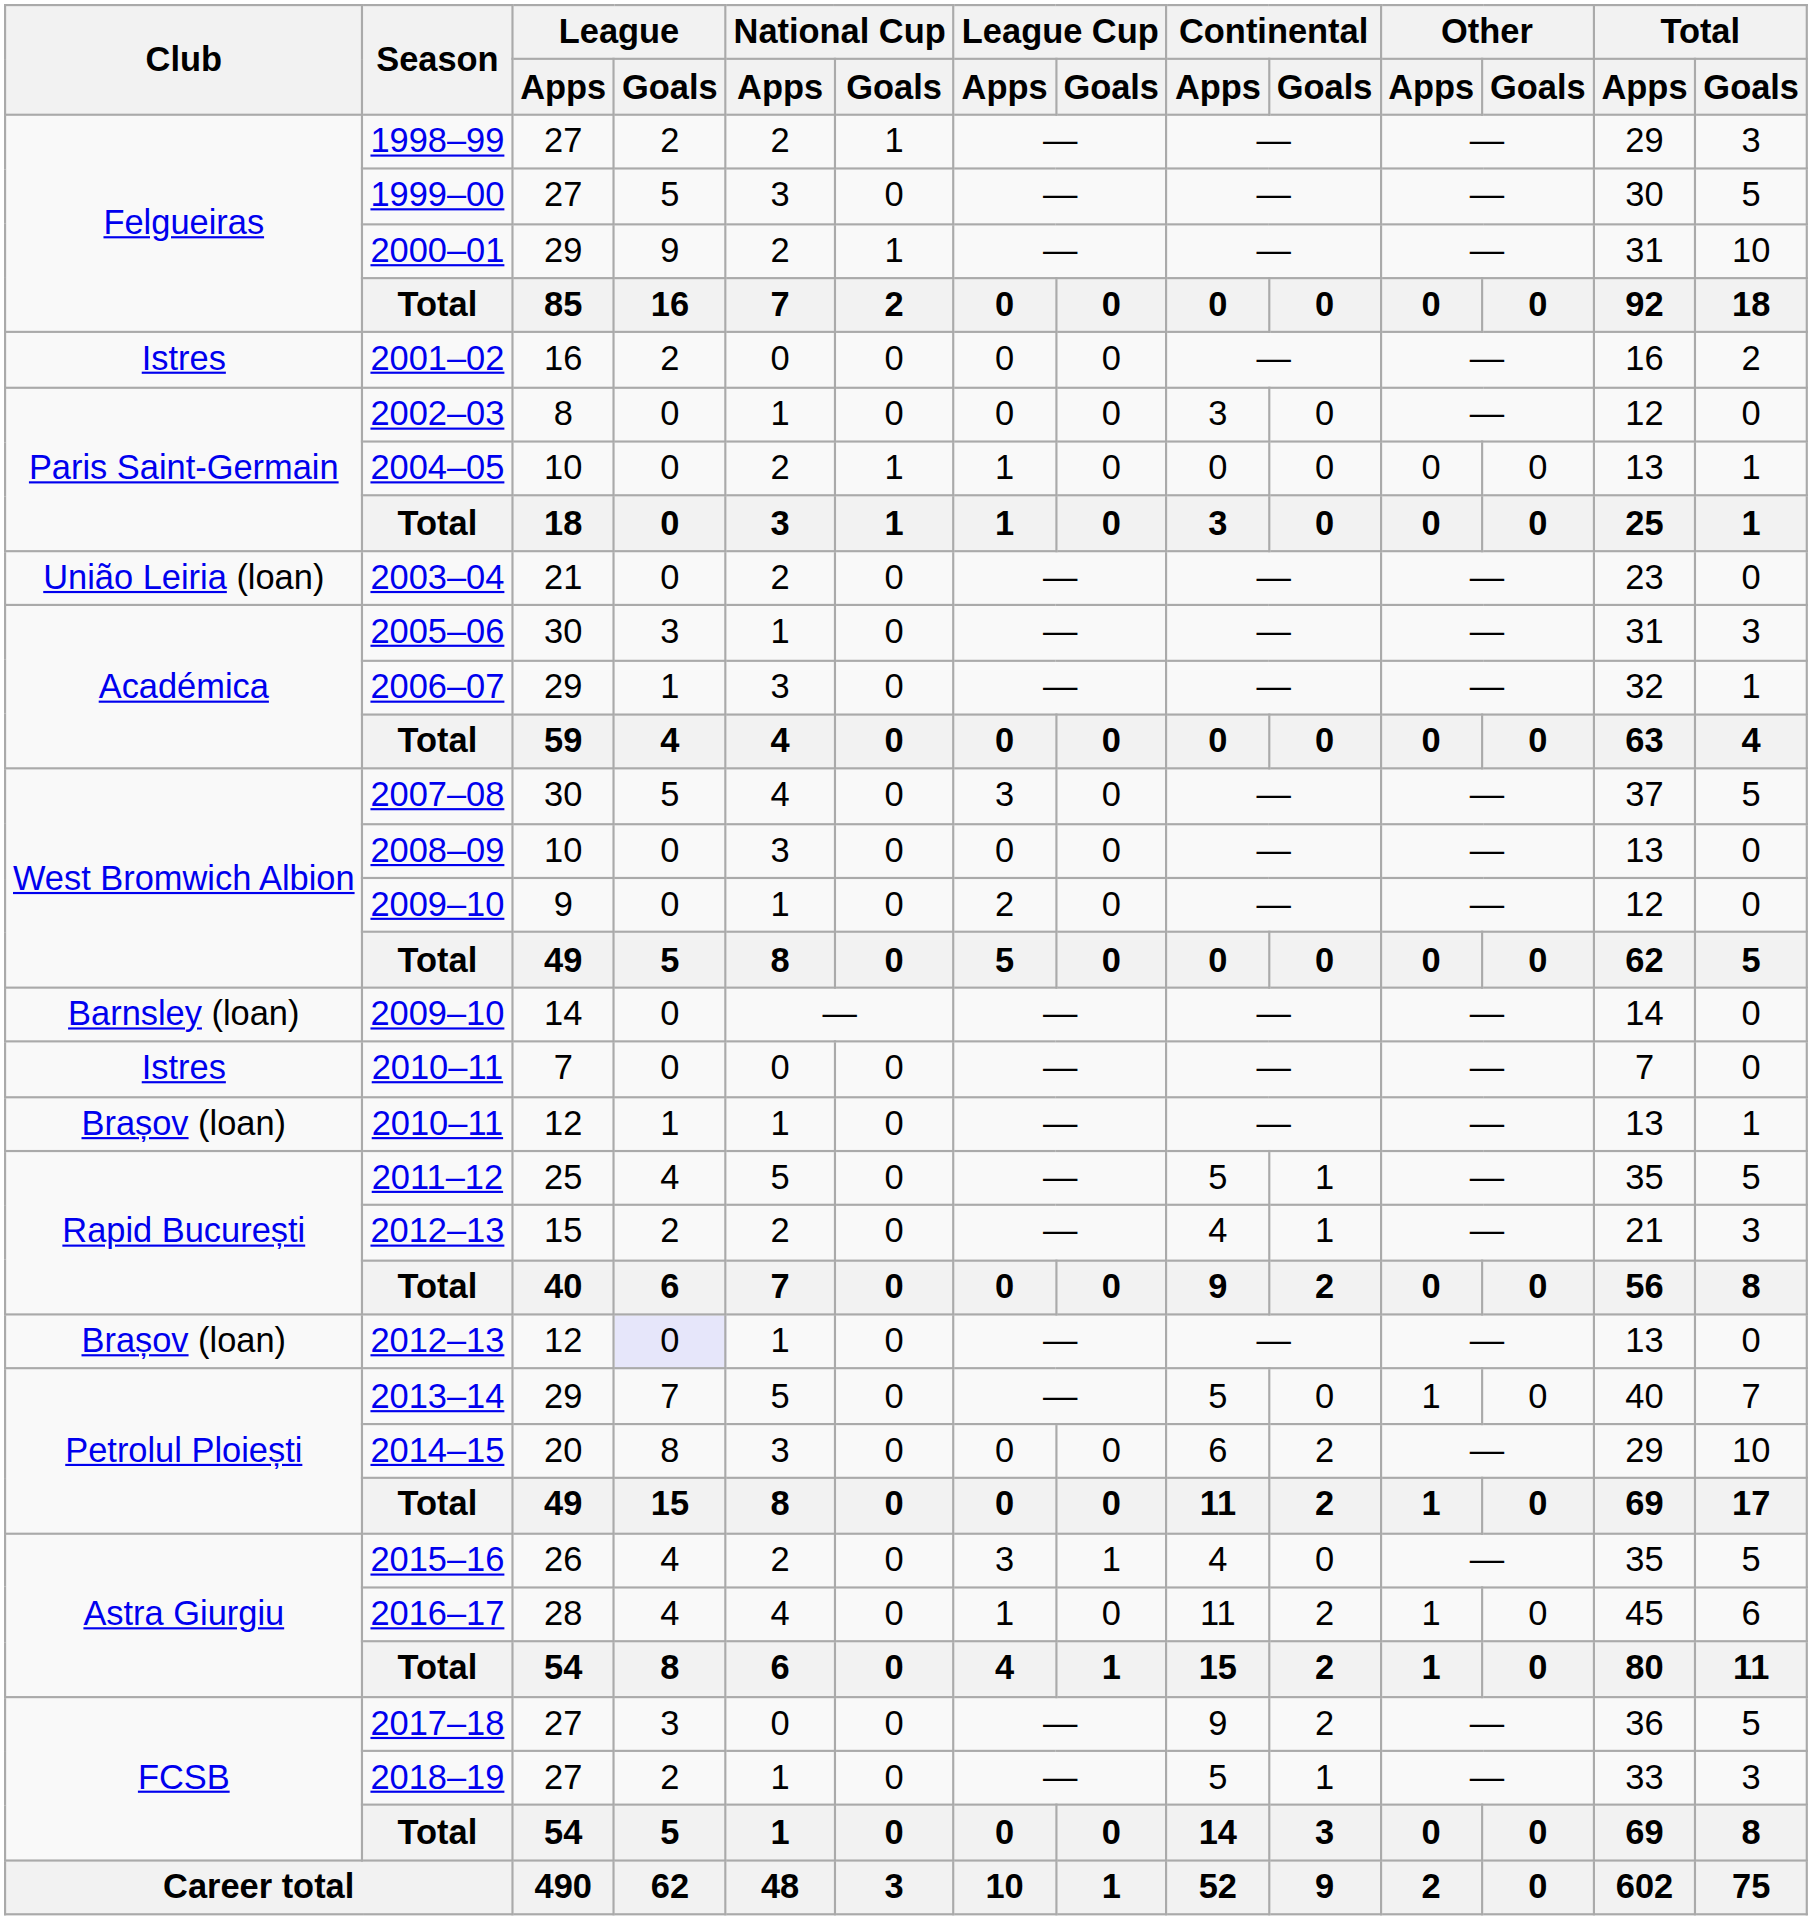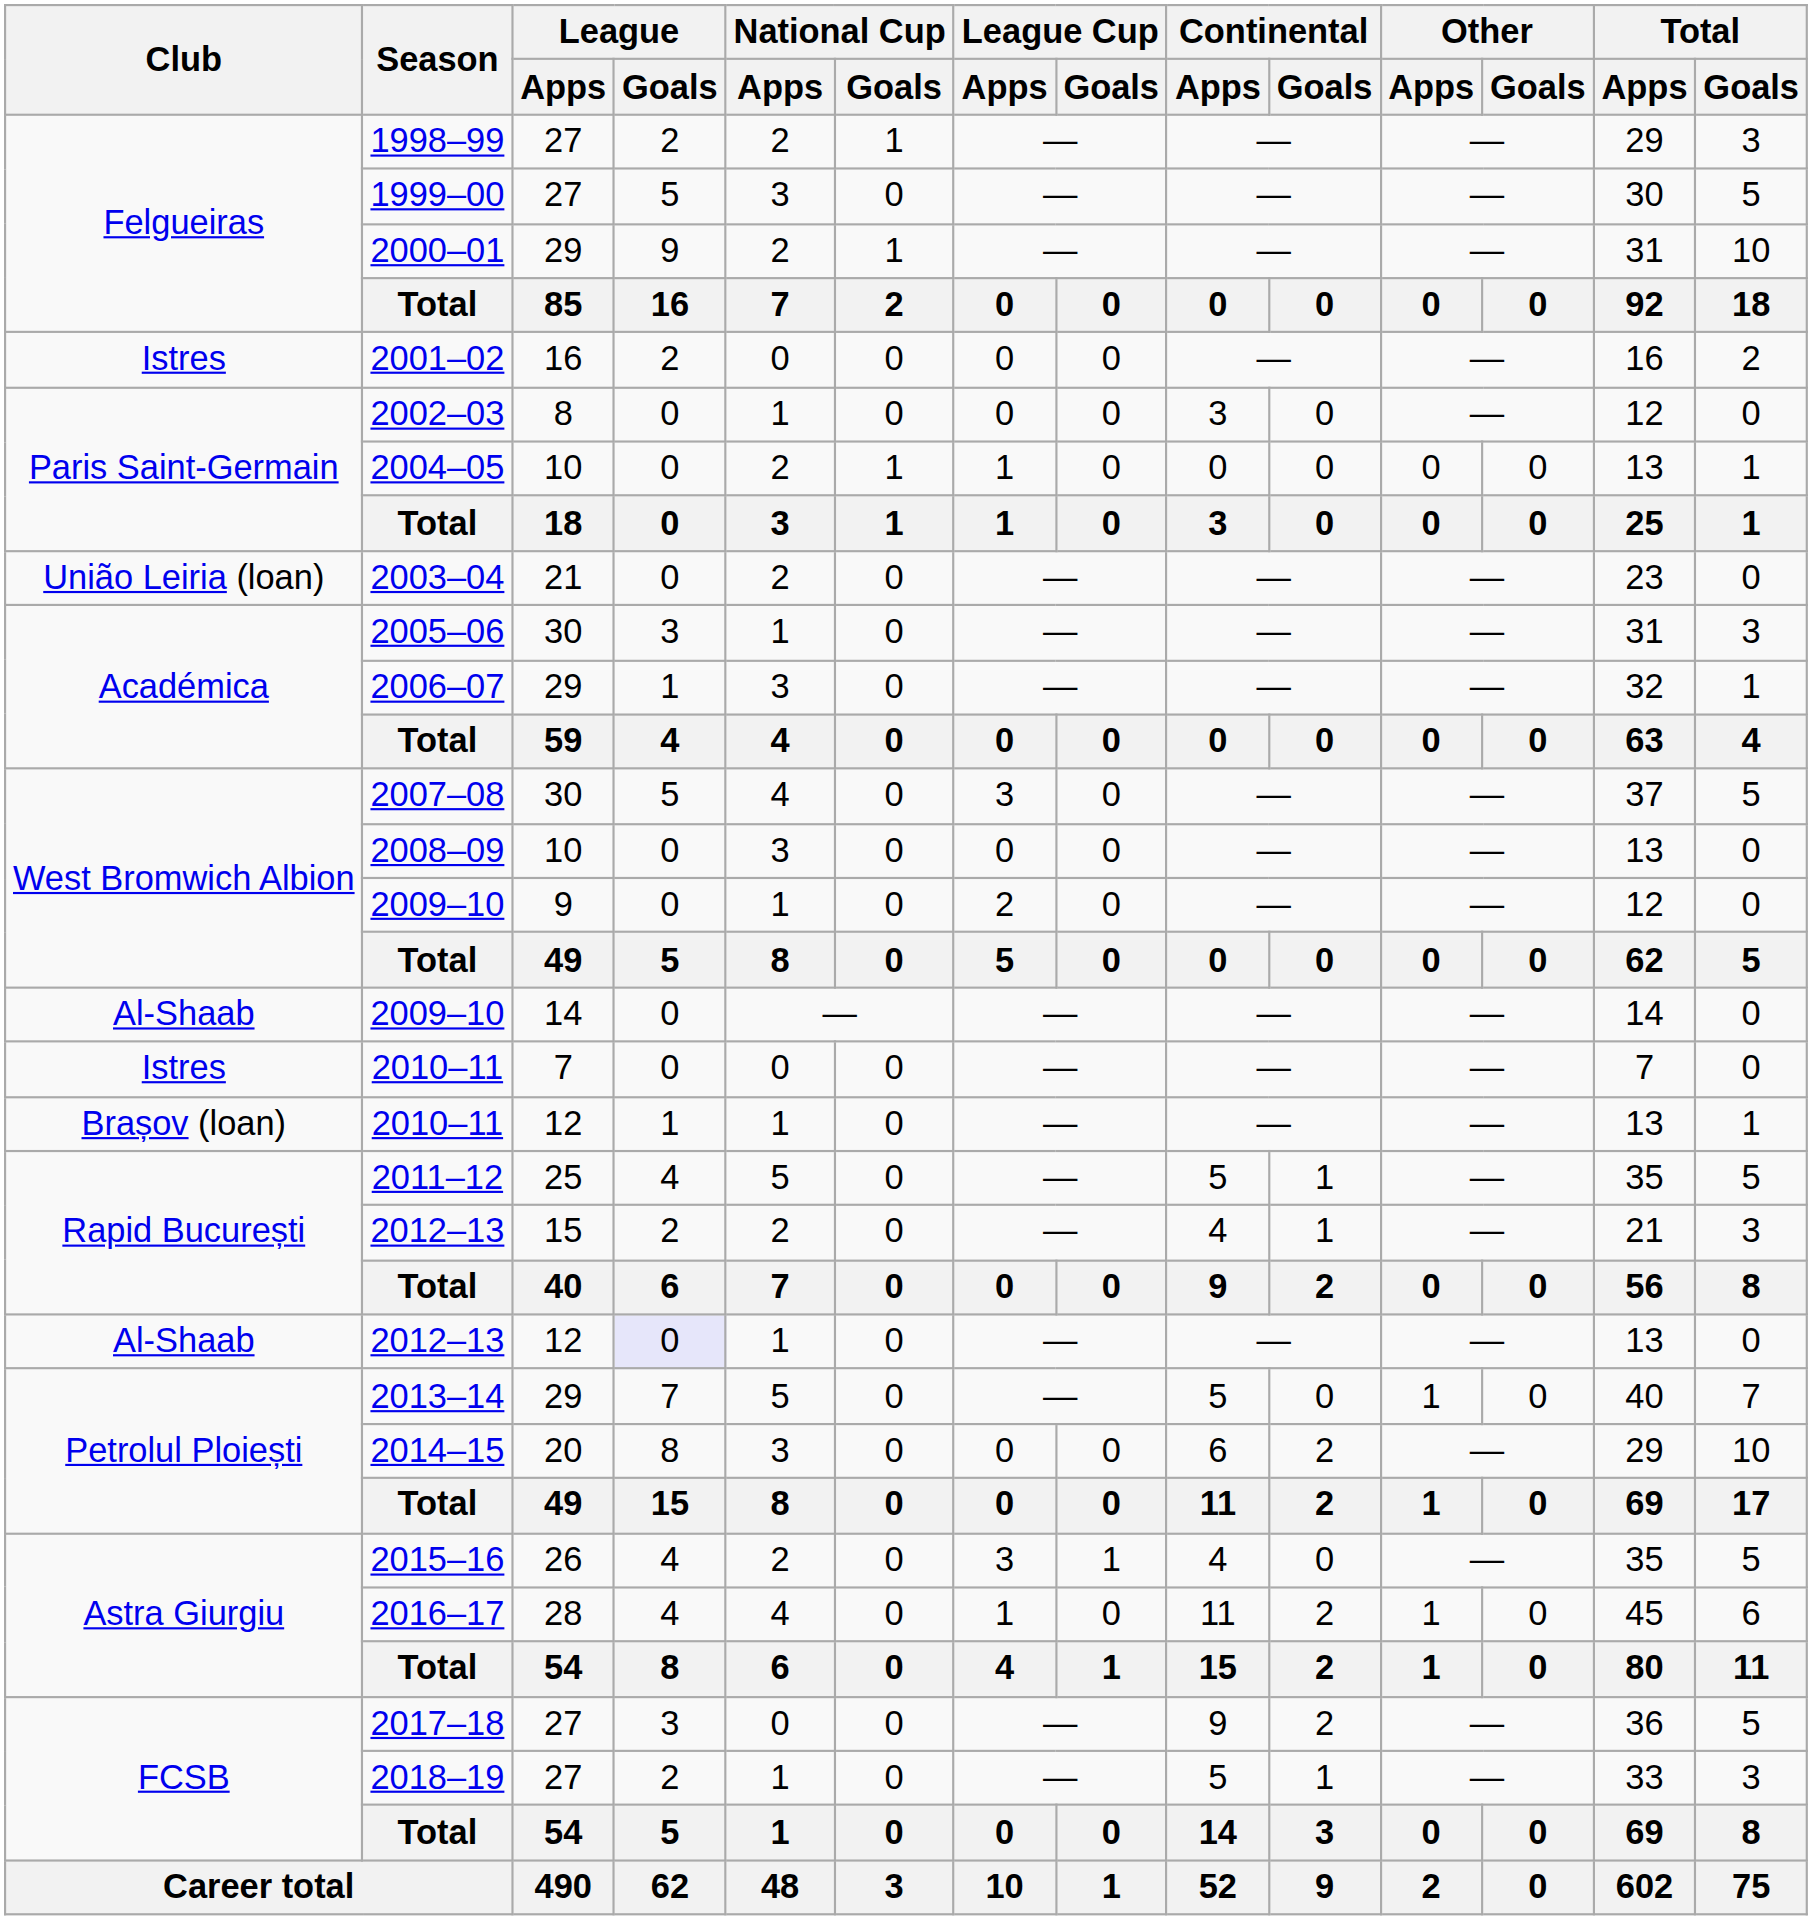 <table class="wikitable" style="text-align:center">
 <tr>
 <th rowspan="2">Club</th>
 <th rowspan="2">Season</th>
 <th colspan="2">League</th>
 <th colspan="2">National Cup</th>
 <th colspan="2">League Cup</th>
 <th colspan="2">Continental</th>
 <th colspan="2">Other</th>
 <th colspan="3">Total</th>
 </tr>
 <tr>
 <th>Apps</th>
 <th>Goals</th>
 <th>Apps</th>
 <th>Goals</th>
 <th>Apps</th>
 <th>Goals</th>
 <th>Apps</th>
 <th>Goals</th>
 <th>Apps</th>
 <th>Goals</th>
 <th>Apps</th>
 <th>Goals</th>
 </tr>
 <tr>
 <td rowspan="4"><a href='#'>Felgueiras</a></td>
 <td><a href='#'>1998–99</a></td>
 <td>27</td>
 <td>2</td>
 <td>2</td>
 <td>1</td>
 <td colspan="2">—</td>
 <td colspan="2">—</td>
 <td colspan="2">—</td>
 <td>29</td>
 <td>3</td>
 </tr>
 <tr>
 <td><a href='#'>1999–00</a></td>
 <td>27</td>
 <td>5</td>
 <td>3</td>
 <td>0</td>
 <td colspan="2">—</td>
 <td colspan="2">—</td>
 <td colspan="2">—</td>
 <td>30</td>
 <td>5</td>
 </tr>
 <tr>
 <td><a href='#'>2000–01</a></td>
 <td>29</td>
 <td>9</td>
 <td>2</td>
 <td>1</td>
 <td colspan="2">—</td>
 <td colspan="2">—</td>
 <td colspan="2">—</td>
 <td>31</td>
 <td>10</td>
 </tr>
 <tr>
 <th>Total</th>
 <th>85</th>
 <th>16</th>
 <th>7</th>
 <th>2</th>
 <th>0</th>
 <th>0</th>
 <th>0</th>
 <th>0</th>
 <th>0</th>
 <th>0</th>
 <th>92</th>
 <th>18</th>
 </tr>
 <tr>
 <td rowspan="1"><a href='#'>Istres</a></td>
 <td><a href='#'>2001–02</a></td>
 <td>16</td>
 <td>2</td>
 <td>0</td>
 <td>0</td>
 <td>0</td>
 <td>0</td>
 <td colspan="2">—</td>
 <td colspan="2">—</td>
 <td>16</td>
 <td>2</td>
 </tr>
 <tr>
 <td rowspan="3"><a href='#'>Paris Saint-Germain</a></td>
 <td><a href='#'>2002–03</a></td>
 <td>8</td>
 <td>0</td>
 <td>1</td>
 <td>0</td>
 <td>0</td>
 <td>0</td>
 <td>3</td>
 <td>0</td>
 <td colspan="2">—</td>
 <td>12</td>
 <td>0</td>
 </tr>
 <tr>
 <td><a href='#'>2004–05</a></td>
 <td>10</td>
 <td>0</td>
 <td>2</td>
 <td>1</td>
 <td>1</td>
 <td>0</td>
 <td>0</td>
 <td>0</td>
 <td>0</td>
 <td>0</td>
 <td>13</td>
 <td>1</td>
 </tr>
 <tr>
 <th>Total</th>
 <th>18</th>
 <th>0</th>
 <th>3</th>
 <th>1</th>
 <th>1</th>
 <th>0</th>
 <th>3</th>
 <th>0</th>
 <th>0</th>
 <th>0</th>
 <th>25</th>
 <th>1</th>
 </tr>
 <tr>
 <td rowspan="1"><a href='#'>União Leiria</a> (loan)</td>
 <td><a href='#'>2003–04</a></td>
 <td>21</td>
 <td>0</td>
 <td>2</td>
 <td>0</td>
 <td colspan="2">—</td>
 <td colspan="2">—</td>
 <td colspan="2">—</td>
 <td>23</td>
 <td>0</td>
 </tr>
 <tr>
 <td rowspan="3"><a href='#'>Académica</a></td>
 <td><a href='#'>2005–06</a></td>
 <td>30</td>
 <td>3</td>
 <td>1</td>
 <td>0</td>
 <td colspan="2">—</td>
 <td colspan="2">—</td>
 <td colspan="2">—</td>
 <td>31</td>
 <td>3</td>
 </tr>
 <tr>
 <td><a href='#'>2006–07</a></td>
 <td>29</td>
 <td>1</td>
 <td>3</td>
 <td>0</td>
 <td colspan="2">—</td>
 <td colspan="2">—</td>
 <td colspan="2">—</td>
 <td>32</td>
 <td>1</td>
 </tr>
 <tr>
 <th>Total</th>
 <th>59</th>
 <th>4</th>
 <th>4</th>
 <th>0</th>
 <th>0</th>
 <th>0</th>
 <th>0</th>
 <th>0</th>
 <th>0</th>
 <th>0</th>
 <th>63</th>
 <th>4</th>
 </tr>
 <tr>
 <td rowspan="4"><a href='#'>West Bromwich Albion</a></td>
 <td><a href='#'>2007–08</a></td>
 <td>30</td>
 <td>5</td>
 <td>4</td>
 <td>0</td>
 <td>3</td>
 <td>0</td>
 <td colspan="2">—</td>
 <td colspan="2">—</td>
 <td>37</td>
 <td>5</td>
 </tr>
 <tr>
 <td><a href='#'>2008–09</a></td>
 <td>10</td>
 <td>0</td>
 <td>3</td>
 <td>0</td>
 <td>0</td>
 <td>0</td>
 <td colspan="2">—</td>
 <td colspan="2">—</td>
 <td>13</td>
 <td>0</td>
 </tr>
 <tr>
 <td><a href='#'>2009–10</a></td>
 <td>9</td>
 <td>0</td>
 <td>1</td>
 <td>0</td>
 <td>2</td>
 <td>0</td>
 <td colspan="2">—</td>
 <td colspan="2">—</td>
 <td>12</td>
 <td>0</td>
 </tr>
 <tr>
 <th>Total</th>
 <th>49</th>
 <th>5</th>
 <th>8</th>
 <th>0</th>
 <th>5</th>
 <th>0</th>
 <th>0</th>
 <th>0</th>
 <th>0</th>
 <th>0</th>
 <th>62</th>
 <th>5</th>
 </tr>
 <tr>
-<td rowspan="1"><a href='#'>Barnsley</a> (loan)</td>
+<td rowspan="1"><a href='#'>Al-Shaab</a></td>
 <td><a href='#'>2009–10</a></td>
 <td>14</td>
 <td>0</td>
 <td colspan="2">—</td>
 <td colspan="2">—</td>
 <td colspan="2">—</td>
 <td colspan="2">—</td>
 <td>14</td>
 <td>0</td>
 </tr>
 <tr>
 <td rowspan="1"><a href='#'>Istres</a></td>
 <td><a href='#'>2010–11</a></td>
 <td>7</td>
 <td>0</td>
 <td>0</td>
 <td>0</td>
 <td colspan="2">—</td>
 <td colspan="2">—</td>
 <td colspan="2">—</td>
 <td>7</td>
 <td>0</td>
 </tr>
 <tr>
 <td rowspan="1"><a href='#'>Brașov</a> (loan)</td>
 <td><a href='#'>2010–11</a></td>
 <td>12</td>
 <td>1</td>
 <td>1</td>
 <td>0</td>
 <td colspan="2">—</td>
 <td colspan="2">—</td>
 <td colspan="2">—</td>
 <td>13</td>
 <td>1</td>
 </tr>
 <tr>
 <td rowspan="3"><a href='#'>Rapid București</a></td>
 <td><a href='#'>2011–12</a></td>
 <td>25</td>
 <td>4</td>
 <td>5</td>
 <td>0</td>
 <td colspan="2">—</td>
 <td>5</td>
 <td>1</td>
 <td colspan="2">—</td>
 <td>35</td>
 <td>5</td>
 </tr>
 <tr>
 <td><a href='#'>2012–13</a></td>
 <td>15</td>
 <td>2</td>
 <td>2</td>
 <td>0</td>
 <td colspan="2">—</td>
 <td>4</td>
 <td>1</td>
 <td colspan="2">—</td>
 <td>21</td>
 <td>3</td>
 </tr>
 <tr>
 <th>Total</th>
 <th>40</th>
 <th>6</th>
 <th>7</th>
 <th>0</th>
 <th>0</th>
 <th>0</th>
 <th>9</th>
 <th>2</th>
 <th>0</th>
 <th>0</th>
 <th>56</th>
 <th>8</th>
 </tr>
 <tr>
-<td rowspan="1"><a href='#'>Brașov</a> (loan)</td>
+<td rowspan="1"><a href='#'>Al-Shaab</a></td>
 <td><a href='#'>2012–13</a></td>
 <td>12</td>
 <td style="background: lavender;">0</td>
 <td>1</td>
 <td>0</td>
 <td colspan="2">—</td>
 <td colspan="2">—</td>
 <td colspan="2">—</td>
 <td>13</td>
 <td>0</td>
 </tr>
 <tr>
 <td rowspan="3"><a href='#'>Petrolul Ploiești</a></td>
 <td><a href='#'>2013–14</a></td>
 <td>29</td>
 <td>7</td>
 <td>5</td>
 <td>0</td>
 <td colspan="2">—</td>
 <td>5</td>
 <td>0</td>
 <td>1</td>
 <td>0</td>
 <td>40</td>
 <td>7</td>
 </tr>
 <tr>
 <td><a href='#'>2014–15</a></td>
 <td>20</td>
 <td>8</td>
 <td>3</td>
 <td>0</td>
 <td>0</td>
 <td>0</td>
 <td>6</td>
 <td>2</td>
 <td colspan="2">—</td>
 <td>29</td>
 <td>10</td>
 </tr>
 <tr>
 <th>Total</th>
 <th>49</th>
 <th>15</th>
 <th>8</th>
 <th>0</th>
 <th>0</th>
 <th>0</th>
 <th>11</th>
 <th>2</th>
 <th>1</th>
 <th>0</th>
 <th>69</th>
 <th>17</th>
 </tr>
 <tr>
 <td rowspan="3"><a href='#'>Astra Giurgiu</a></td>
 <td><a href='#'>2015–16</a></td>
 <td>26</td>
 <td>4</td>
 <td>2</td>
 <td>0</td>
 <td>3</td>
 <td>1</td>
 <td>4</td>
 <td>0</td>
 <td colspan="2">—</td>
 <td>35</td>
 <td>5</td>
 </tr>
 <tr>
 <td><a href='#'>2016–17</a></td>
 <td>28</td>
 <td>4</td>
 <td>4</td>
 <td>0</td>
 <td>1</td>
 <td>0</td>
 <td>11</td>
 <td>2</td>
 <td>1</td>
 <td>0</td>
 <td>45</td>
 <td>6</td>
 </tr>
 <tr>
 <th>Total</th>
 <th>54</th>
 <th>8</th>
 <th>6</th>
 <th>0</th>
 <th>4</th>
 <th>1</th>
 <th>15</th>
 <th>2</th>
 <th>1</th>
 <th>0</th>
 <th>80</th>
 <th>11</th>
 </tr>
 <tr>
 <td rowspan="3"><a href='#'>FCSB</a></td>
 <td><a href='#'>2017–18</a></td>
 <td>27</td>
 <td>3</td>
 <td>0</td>
 <td>0</td>
 <td colspan="2">—</td>
 <td>9</td>
 <td>2</td>
 <td colspan="2">—</td>
 <td>36</td>
 <td>5</td>
 </tr>
 <tr>
 <td><a href='#'>2018–19</a></td>
 <td>27</td>
 <td>2</td>
 <td>1</td>
 <td>0</td>
 <td rowspan=1 colspan="2">—</td>
 <td>5</td>
 <td>1</td>
 <td rowspan=1 colspan="2">—</td>
 <td>33</td>
 <td>3</td>
 </tr>
 <tr>
 <th>Total</th>
 <th>54</th>
 <th>5</th>
 <th>1</th>
 <th>0</th>
 <th>0</th>
 <th>0</th>
 <th>14</th>
 <th>3</th>
 <th>0</th>
 <th>0</th>
 <th>69</th>
 <th>8</th>
 </tr>
 <tr>
 <th colspan="2">Career total</th>
 <th>490</th>
 <th>62</th>
 <th>48</th>
 <th>3</th>
 <th>10</th>
 <th>1</th>
 <th>52</th>
 <th>9</th>
 <th>2</th>
 <th>0</th>
 <th>602</th>
 <th>75</th>
 </tr>
 </table>
